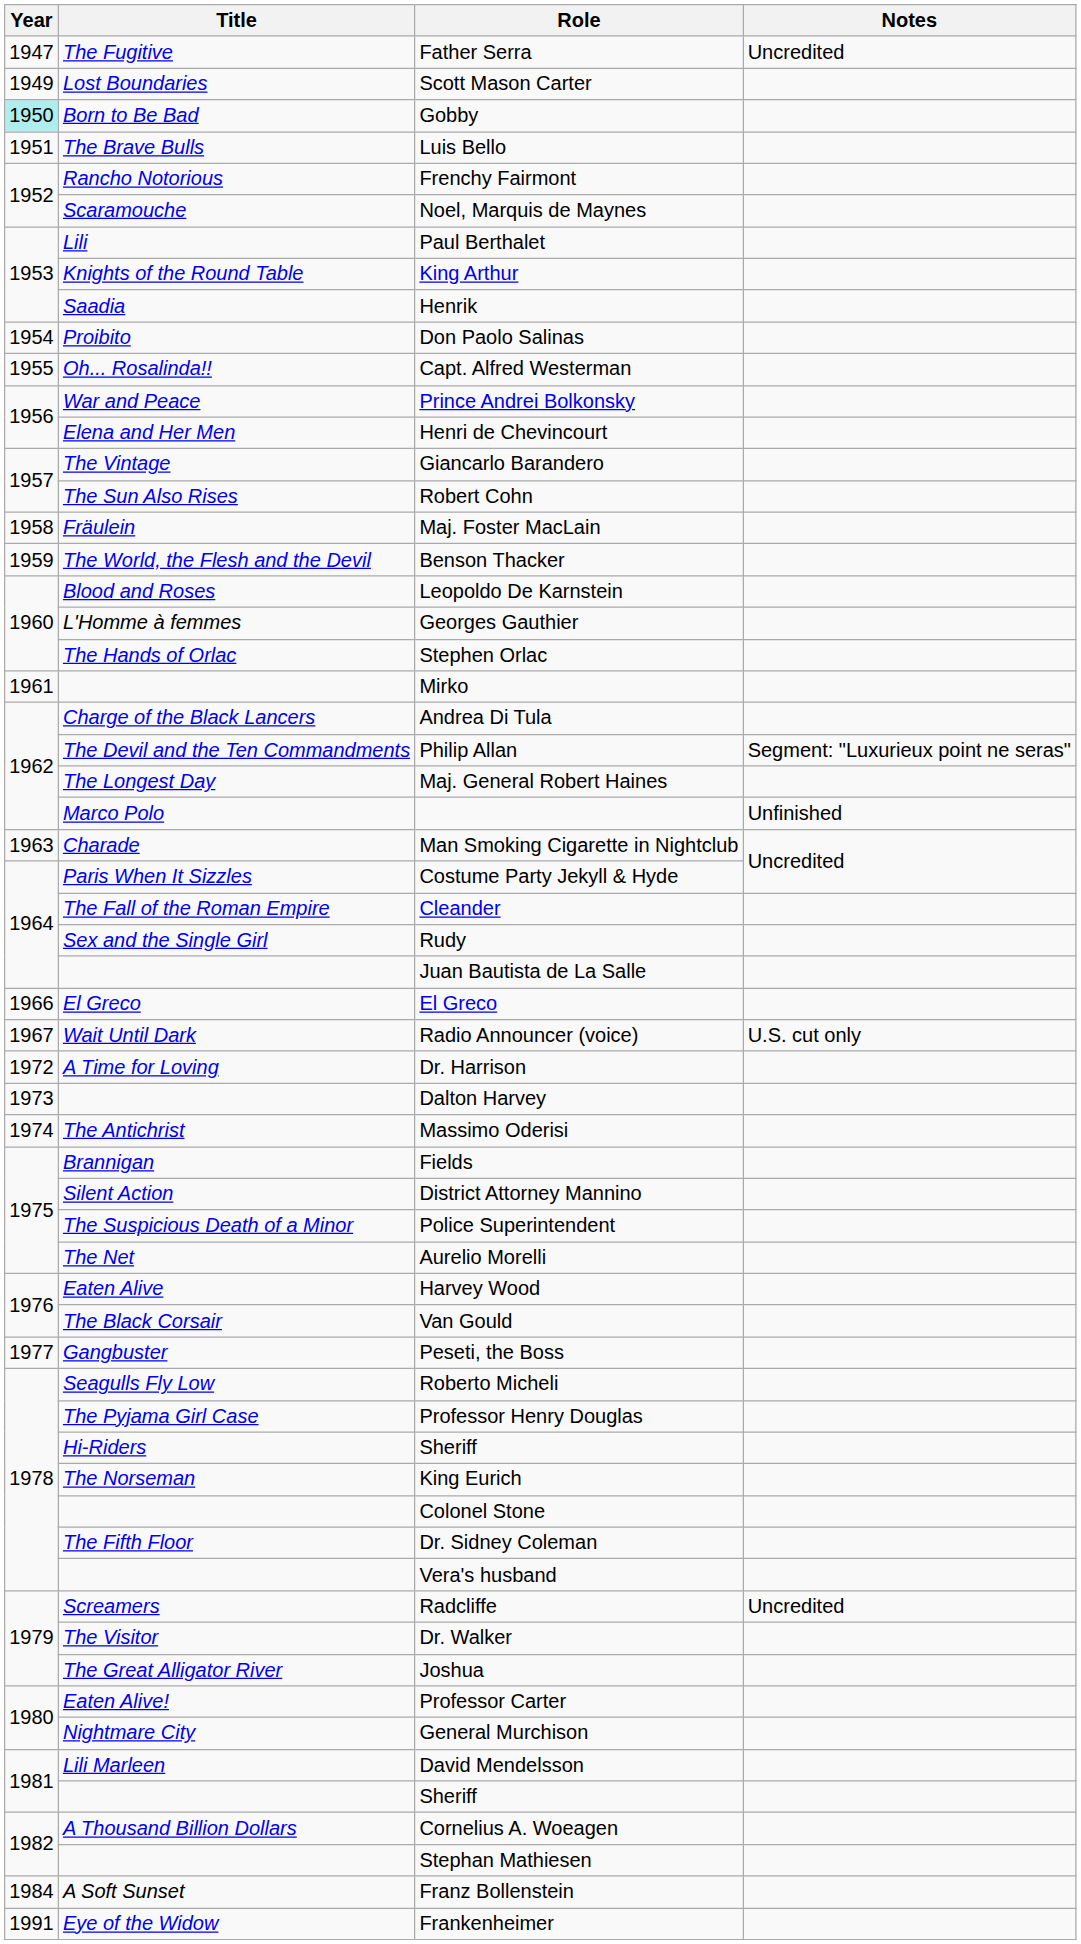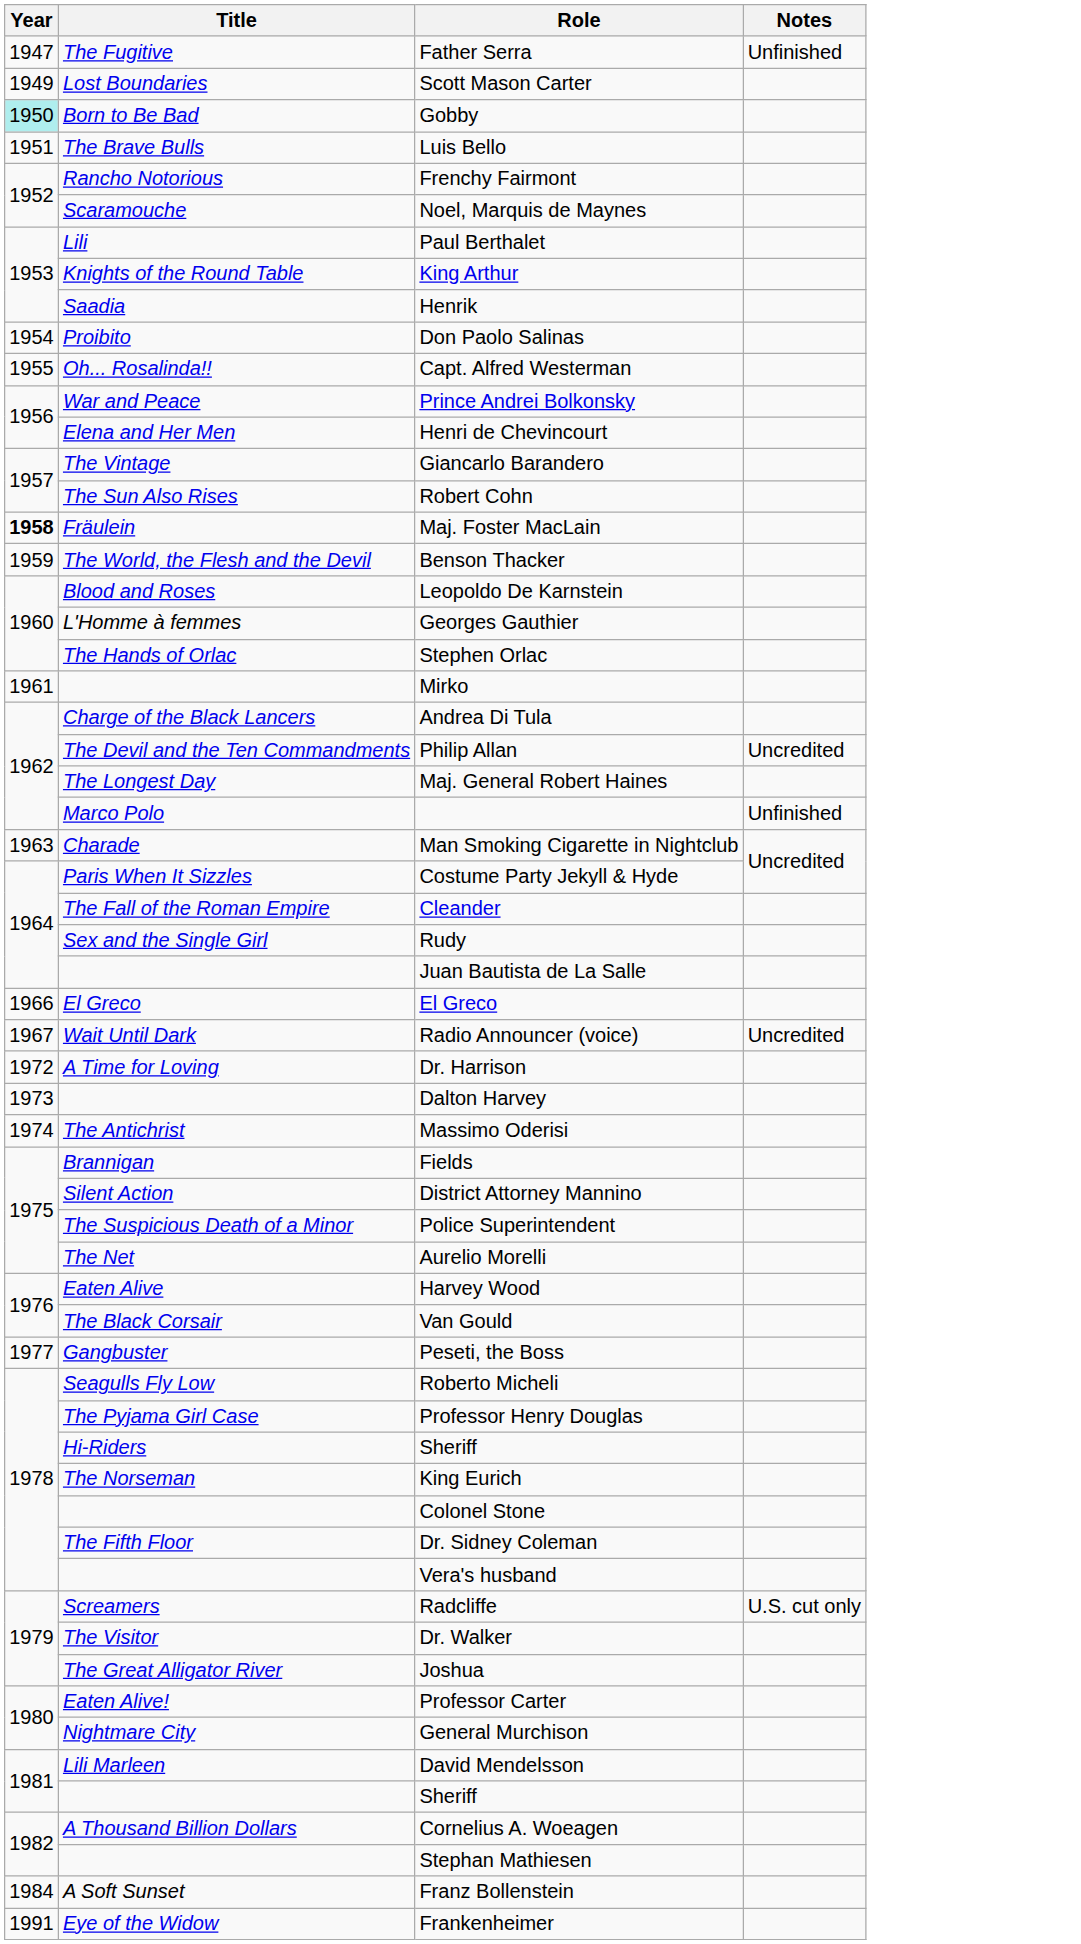 <table class="wikitable sortable">
 <tr>
 <th>Year</th>
 <th>Title</th>
 <th>Role</th>
 <th>Notes</th>
 </tr>
 <tr>
 <td>1947</td>
 <td><em><a href='#'>The Fugitive</a></em></td>
 <td>Father Serra</td>
-<td>Uncredited</td>
+<td>Unfinished</td>
 </tr>
 <tr>
 <td>1949</td>
 <td><em><a href='#'>Lost Boundaries</a></em></td>
 <td>Scott Mason Carter</td>
 <td></td>
 </tr>
 <tr>
 <td style="background: paleturquoise;">1950</td>
 <td><em><a href='#'>Born to Be Bad</a></em></td>
 <td>Gobby</td>
 <td></td>
 </tr>
 <tr>
 <td>1951</td>
 <td><em><a href='#'>The Brave Bulls</a></em></td>
 <td>Luis Bello</td>
 <td></td>
 </tr>
 <tr>
 <td rowspan="2">1952</td>
 <td><em><a href='#'>Rancho Notorious</a></em></td>
 <td>Frenchy Fairmont</td>
 <td></td>
 </tr>
 <tr>
 <td><em><a href='#'>Scaramouche</a></em></td>
 <td>Noel, Marquis de Maynes</td>
 <td></td>
 </tr>
 <tr>
 <td rowspan="3">1953</td>
 <td><em><a href='#'>Lili</a></em></td>
 <td>Paul Berthalet</td>
 <td></td>
 </tr>
 <tr>
 <td><em><a href='#'>Knights of the Round Table</a></em></td>
 <td><a href='#'>King Arthur</a></td>
 <td></td>
 </tr>
 <tr>
 <td><em><a href='#'>Saadia</a></em></td>
 <td>Henrik</td>
 <td></td>
 </tr>
 <tr>
 <td>1954</td>
 <td><em><a href='#'>Proibito</a></em></td>
 <td>Don Paolo Salinas</td>
 <td></td>
 </tr>
 <tr>
 <td>1955</td>
 <td><em><a href='#'>Oh... Rosalinda!!</a></em></td>
 <td>Capt. Alfred Westerman</td>
 <td></td>
 </tr>
 <tr>
 <td rowspan="2">1956</td>
 <td><em><a href='#'>War and Peace</a></em></td>
 <td><a href='#'>Prince Andrei Bolkonsky</a></td>
 <td></td>
 </tr>
 <tr>
 <td><em><a href='#'>Elena and Her Men</a></em></td>
 <td>Henri de Chevincourt</td>
 <td></td>
 </tr>
 <tr>
 <td rowspan="2">1957</td>
 <td><em><a href='#'>The Vintage</a></em></td>
 <td>Giancarlo Barandero</td>
 <td></td>
 </tr>
 <tr>
 <td><em><a href='#'>The Sun Also Rises</a></em></td>
 <td>Robert Cohn</td>
 <td></td>
 </tr>
 <tr>
-<td>1958</td>
+<td><strong>1958</strong></td>
 <td><em><a href='#'>Fräulein</a></em></td>
 <td>Maj. Foster MacLain</td>
 <td></td>
 </tr>
 <tr>
 <td>1959</td>
 <td><em><a href='#'>The World, the Flesh and the Devil</a></em></td>
 <td>Benson Thacker</td>
 <td></td>
 </tr>
 <tr>
 <td rowspan="3">1960</td>
 <td><em><a href='#'>Blood and Roses</a></em></td>
 <td>Leopoldo De Karnstein</td>
 <td></td>
 </tr>
 <tr>
 <td><em>L'Homme à femmes</em></td>
 <td>Georges Gauthier</td>
 <td></td>
 </tr>
 <tr>
 <td><em><a href='#'>The Hands of Orlac</a></em></td>
 <td>Stephen Orlac</td>
 <td></td>
 </tr>
 <tr>
 <td>1961</td>
 <td><em></em></td>
 <td>Mirko</td>
 <td></td>
 </tr>
 <tr>
 <td rowspan="4">1962</td>
 <td><em><a href='#'>Charge of the Black Lancers</a></em></td>
 <td>Andrea Di Tula</td>
 <td></td>
 </tr>
 <tr>
 <td><em><a href='#'>The Devil and the Ten Commandments</a></em></td>
 <td>Philip Allan</td>
-<td>Segment: "Luxurieux point ne seras"</td>
+<td>Uncredited</td>
 </tr>
 <tr>
 <td><em><a href='#'>The Longest Day</a></em></td>
 <td>Maj. General Robert Haines</td>
 <td></td>
 </tr>
 <tr>
 <td><em><a href='#'>Marco Polo</a></em></td>
 <td></td>
 <td>Unfinished</td>
 </tr>
 <tr>
 <td>1963</td>
 <td><em><a href='#'>Charade</a></em></td>
 <td>Man Smoking Cigarette in Nightclub</td>
 <td rowspan="2">Uncredited</td>
 </tr>
 <tr>
 <td rowspan="4">1964</td>
 <td><em><a href='#'>Paris When It Sizzles</a></em></td>
 <td>Costume Party Jekyll & Hyde</td>
 </tr>
 <tr>
 <td><em><a href='#'>The Fall of the Roman Empire</a></em></td>
 <td><a href='#'>Cleander</a></td>
 <td></td>
 </tr>
 <tr>
 <td><em><a href='#'>Sex and the Single Girl</a></em></td>
 <td>Rudy</td>
 <td></td>
 </tr>
 <tr>
 <td><em></em></td>
 <td>Juan Bautista de La Salle</td>
 <td></td>
 </tr>
 <tr>
 <td>1966</td>
 <td><em><a href='#'>El Greco</a></em></td>
 <td><a href='#'>El Greco</a></td>
 <td></td>
 </tr>
 <tr>
 <td>1967</td>
 <td><em><a href='#'>Wait Until Dark</a></em></td>
 <td>Radio Announcer (voice)</td>
-<td>U.S. cut only</td>
+<td>Uncredited</td>
 </tr>
 <tr>
 <td>1972</td>
 <td><em><a href='#'>A Time for Loving</a></em></td>
 <td>Dr. Harrison</td>
 <td></td>
 </tr>
 <tr>
 <td>1973</td>
 <td><em></em></td>
 <td>Dalton Harvey</td>
 <td></td>
 </tr>
 <tr>
 <td>1974</td>
 <td><em><a href='#'>The Antichrist</a></em></td>
 <td>Massimo Oderisi</td>
 <td></td>
 </tr>
 <tr>
 <td rowspan="4">1975</td>
 <td><em><a href='#'>Brannigan</a></em></td>
 <td>Fields</td>
 <td></td>
 </tr>
 <tr>
 <td><em><a href='#'>Silent Action</a></em></td>
 <td>District Attorney Mannino</td>
 <td></td>
 </tr>
 <tr>
 <td><em><a href='#'>The Suspicious Death of a Minor</a></em></td>
 <td>Police Superintendent</td>
 <td></td>
 </tr>
 <tr>
 <td><em><a href='#'>The Net</a></em></td>
 <td>Aurelio Morelli</td>
 <td></td>
 </tr>
 <tr>
 <td rowspan="2">1976</td>
 <td><em><a href='#'>Eaten Alive</a></em></td>
 <td>Harvey Wood</td>
 <td></td>
 </tr>
 <tr>
 <td><em><a href='#'>The Black Corsair</a></em></td>
 <td>Van Gould</td>
 <td></td>
 </tr>
 <tr>
 <td>1977</td>
 <td><em><a href='#'>Gangbuster</a></em></td>
 <td>Peseti, the Boss</td>
 <td></td>
 </tr>
 <tr>
 <td rowspan="7">1978</td>
 <td><em><a href='#'>Seagulls Fly Low</a></em></td>
 <td>Roberto Micheli</td>
 <td></td>
 </tr>
 <tr>
 <td><em><a href='#'>The Pyjama Girl Case</a></em></td>
 <td>Professor Henry Douglas</td>
 <td></td>
 </tr>
 <tr>
 <td><em><a href='#'>Hi-Riders</a></em></td>
 <td>Sheriff</td>
 <td></td>
 </tr>
 <tr>
 <td><em><a href='#'>The Norseman</a></em></td>
 <td>King Eurich</td>
 <td></td>
 </tr>
 <tr>
 <td><em></em></td>
 <td>Colonel Stone</td>
 <td></td>
 </tr>
 <tr>
 <td><em><a href='#'>The Fifth Floor</a></em></td>
 <td>Dr. Sidney Coleman</td>
 <td></td>
 </tr>
 <tr>
 <td><em></em></td>
 <td>Vera's husband</td>
 <td></td>
 </tr>
 <tr>
 <td rowspan="3">1979</td>
 <td><em><a href='#'>Screamers</a></em></td>
 <td>Radcliffe</td>
-<td>Uncredited</td>
+<td>U.S. cut only</td>
 </tr>
 <tr>
 <td><em><a href='#'>The Visitor</a></em></td>
 <td>Dr. Walker</td>
 <td></td>
 </tr>
 <tr>
 <td><em><a href='#'>The Great Alligator River</a></em></td>
 <td>Joshua</td>
 <td></td>
 </tr>
 <tr>
 <td rowspan="2">1980</td>
 <td><em><a href='#'>Eaten Alive!</a></em></td>
 <td>Professor Carter</td>
 <td></td>
 </tr>
 <tr>
 <td><em><a href='#'>Nightmare City</a></em></td>
 <td>General Murchison</td>
 <td></td>
 </tr>
 <tr>
 <td rowspan="2">1981</td>
 <td><em><a href='#'>Lili Marleen</a></em></td>
 <td>David Mendelsson</td>
 <td></td>
 </tr>
 <tr>
 <td><em></em></td>
 <td>Sheriff</td>
 <td></td>
 </tr>
 <tr>
 <td rowspan="2">1982</td>
 <td><em><a href='#'>A Thousand Billion Dollars</a></em></td>
 <td>Cornelius A. Woeagen</td>
 <td></td>
 </tr>
 <tr>
 <td><em></em></td>
 <td>Stephan Mathiesen</td>
 <td></td>
 </tr>
 <tr>
 <td>1984</td>
 <td><em>A Soft Sunset</em></td>
 <td>Franz Bollenstein</td>
 <td></td>
 </tr>
 <tr>
 <td>1991</td>
 <td><em><a href='#'>Eye of the Widow</a></em></td>
 <td>Frankenheimer</td>
 <td></td>
 </tr>
 </table>
